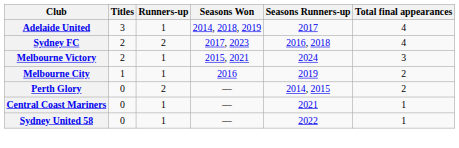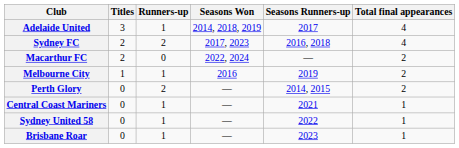 <table class="wikitable sortable plainrowheaders" style="text-align:center">
 <tr>
 <th scope="col">Club</th>
 <th scope="col">Titles</th>
 <th scope="col">Runners-up</th>
 <th scope="col">Seasons Won</th>
 <th scope="col">Seasons Runners-up</th>
 <th scope="col">Total final appearances</th>
 </tr>
 <tr>
 <th scope="row"><a href='#'>Adelaide United</a></th>
 <td>3</td>
 <td>1</td>
 <td><a href='#'>2014</a>, <a href='#'>2018</a>, <a href='#'>2019</a></td>
 <td><a href='#'>2017</a></td>
 <td>4</td>
 </tr>
 <tr>
 <th scope="row"><a href='#'>Sydney FC</a></th>
 <td>2</td>
 <td>2</td>
 <td><a href='#'>2017</a>, <a href='#'>2023</a></td>
 <td><a href='#'>2016</a>, <a href='#'>2018</a></td>
 <td>4</td>
 </tr>
 <tr>
-<th scope="row"><a href='#'>Melbourne Victory</a></th>
+<th scope="row"><a href='#'>Macarthur FC</a></th>
 <td>2</td>
-<td>1</td>
-<td><a href='#'>2015</a>, <a href='#'>2021</a></td>
-<td><a href='#'>2024</a></td>
-<td>3</td>
+<td>0</td>
+<td><a href='#'>2022</a>, <a href='#'>2024</a></td>
+<td>—</td>
+<td>2</td>
 </tr>
 <tr>
 <th scope="row"><a href='#'>Melbourne City</a></th>
 <td>1</td>
 <td>1</td>
 <td><a href='#'>2016</a></td>
 <td><a href='#'>2019</a></td>
 <td>2</td>
 </tr>
 <tr>
 <th scope="row"><a href='#'>Perth Glory</a></th>
 <td>0</td>
 <td>2</td>
 <td>—</td>
 <td><a href='#'>2014</a>, <a href='#'>2015</a></td>
 <td>2</td>
 </tr>
 <tr>
 <th scope="row"><a href='#'>Central Coast Mariners</a></th>
 <td>0</td>
 <td>1</td>
 <td>—</td>
 <td><a href='#'>2021</a></td>
 <td>1</td>
 </tr>
 <tr>
 <th scope="row"><a href='#'>Sydney United 58</a></th>
 <td>0</td>
 <td>1</td>
 <td>—</td>
 <td><a href='#'>2022</a></td>
 <td>1</td>
 </tr>
+<tr>
+<th scope="row"><a href='#'>Brisbane Roar</a></th>
+<td>0</td>
+<td>1</td>
+<td>—</td>
+<td><a href='#'>2023</a></td>
+<td>1</td>
+</tr>
 </table>
